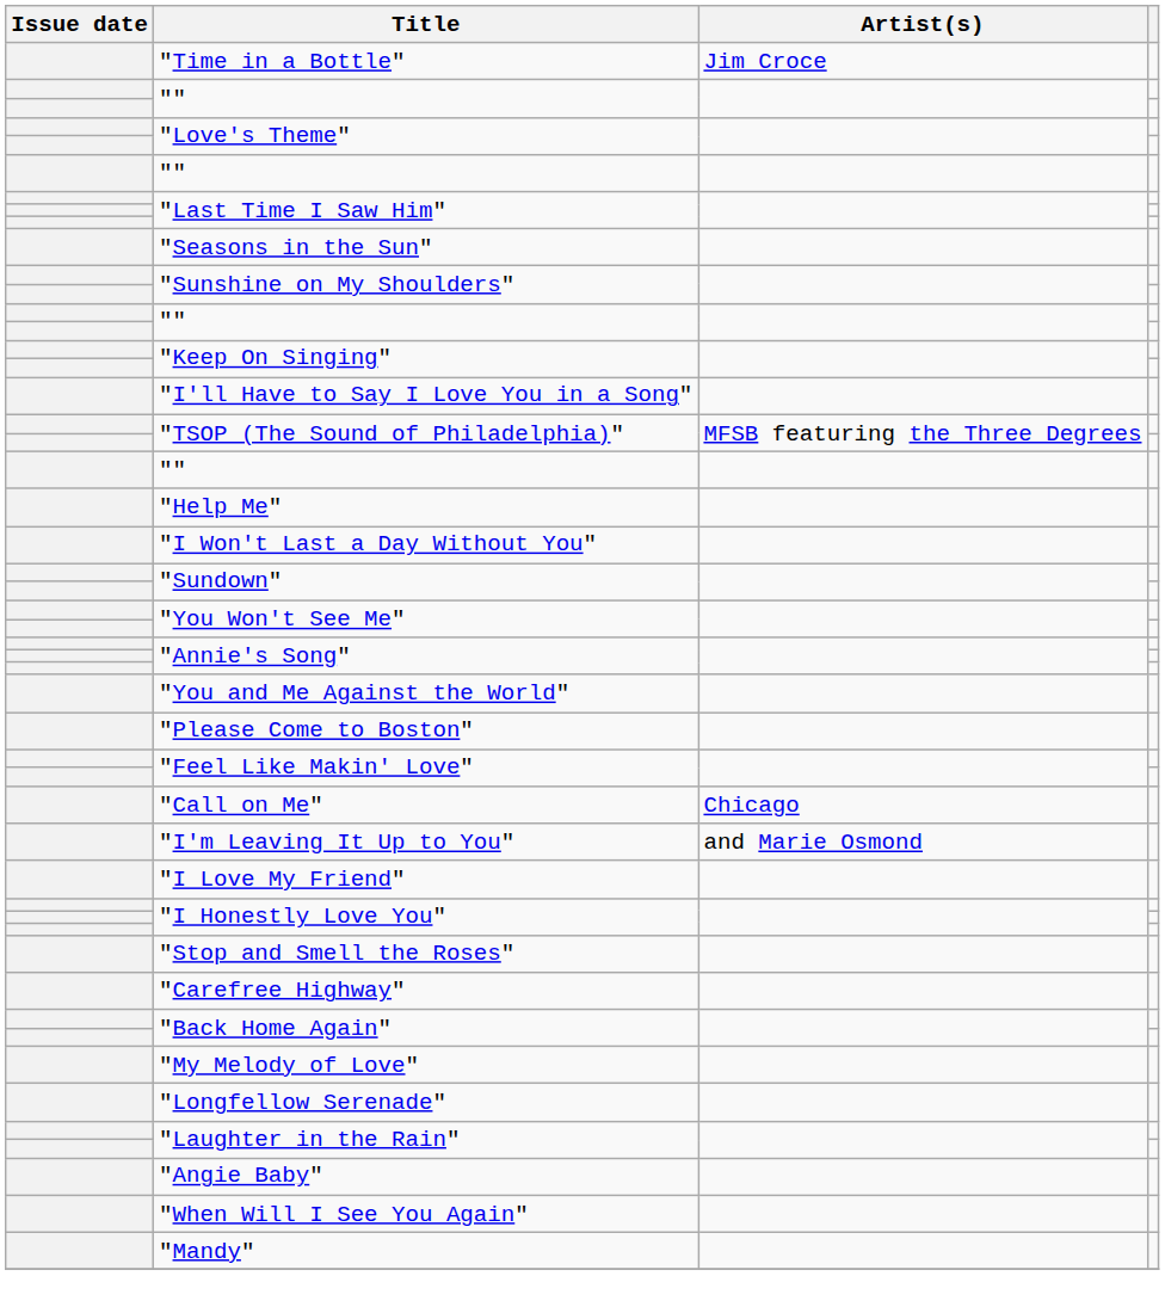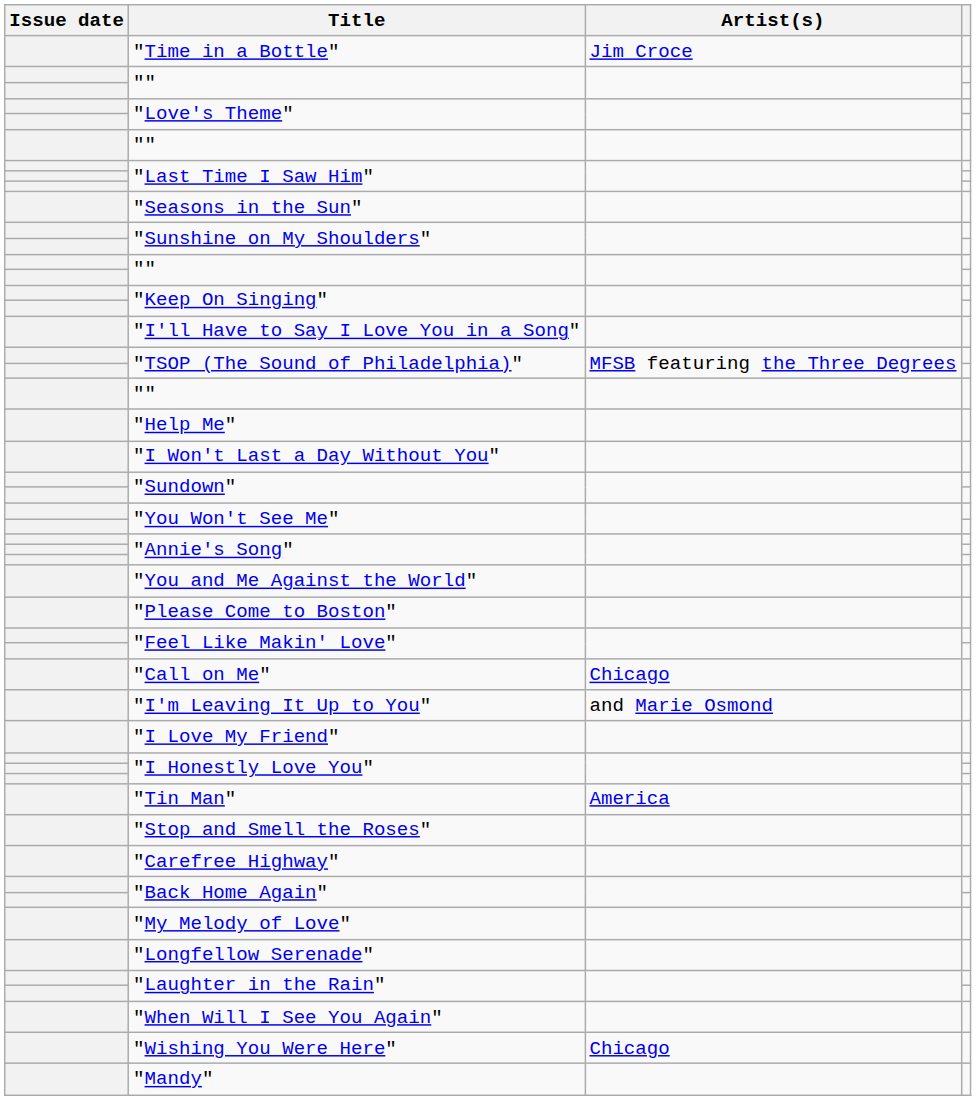 <table class="wikitable sortable plainrowheaders">
 <tr>
 <th scope=col>Issue date</th>
 <th scope=col>Title</th>
 <th scope=col>Artist(s)</th>
 <th scope=col class=unsortable></th>
 </tr>
 <tr>
 <th scope=row></th>
 <td>"<a href='#'>Time in a Bottle</a>"</td>
 <td><a href='#'>Jim Croce</a></td>
 <td align=center></td>
 </tr>
 <tr>
 <th scope=row></th>
 <td rowspan="2">""</td>
 <td rowspan="2"></td>
 <td align=center></td>
 </tr>
 <tr>
 <th scope=row></th>
 <td align=center></td>
 </tr>
 <tr>
 <th scope=row></th>
 <td rowspan="2">"<a href='#'>Love's Theme</a>"</td>
 <td rowspan="2"></td>
 <td align=center></td>
 </tr>
 <tr>
 <th scope=row></th>
 <td align=center></td>
 </tr>
 <tr>
 <th scope=row></th>
 <td>""</td>
 <td></td>
 <td align=center></td>
 </tr>
 <tr>
 <th scope=row></th>
 <td rowspan="3">"<a href='#'>Last Time I Saw Him</a>"</td>
 <td rowspan="3"></td>
 <td align=center></td>
 </tr>
 <tr>
 <th scope=row></th>
 <td align=center></td>
 </tr>
 <tr>
 <th scope=row></th>
 <td align=center></td>
 </tr>
 <tr>
 <th scope=row></th>
 <td>"<a href='#'>Seasons in the Sun</a>"</td>
 <td></td>
 <td align=center></td>
 </tr>
 <tr>
 <th scope=row></th>
 <td rowspan="2">"<a href='#'>Sunshine on My Shoulders</a>"</td>
 <td rowspan="2"></td>
 <td align=center></td>
 </tr>
 <tr>
 <th scope=row></th>
 <td align=center></td>
 </tr>
 <tr>
 <th scope=row></th>
 <td rowspan="2">""</td>
 <td rowspan="2"></td>
 <td align=center></td>
 </tr>
 <tr>
 <th scope=row></th>
 <td align=center></td>
 </tr>
 <tr>
 <th scope=row></th>
 <td rowspan="2">"<a href='#'>Keep On Singing</a>"</td>
 <td rowspan="2"></td>
 <td align=center></td>
 </tr>
 <tr>
 <th scope=row></th>
 <td align=center></td>
 </tr>
 <tr>
 <th scope=row></th>
 <td>"<a href='#'>I'll Have to Say I Love You in a Song</a>"</td>
 <td></td>
 <td align=center></td>
 </tr>
 <tr>
 <th scope=row></th>
 <td rowspan="2">"<a href='#'>TSOP (The Sound of Philadelphia)</a>"</td>
 <td rowspan="2"><a href='#'>MFSB</a> featuring <a href='#'>the Three Degrees</a></td>
 <td align=center></td>
 </tr>
 <tr>
 <th scope=row></th>
 <td align=center></td>
 </tr>
 <tr>
 <th scope=row></th>
 <td rowspan="1">""</td>
 <td rowspan="1"></td>
 <td align=center></td>
 </tr>
 <tr>
 <th scope=row></th>
 <td>"<a href='#'>Help Me</a>"</td>
 <td></td>
 <td align=center></td>
 </tr>
 <tr>
 <th scope=row></th>
 <td>"<a href='#'>I Won't Last a Day Without You</a>"</td>
 <td></td>
 <td align=center></td>
 </tr>
 <tr>
 <th scope=row></th>
 <td rowspan="2">"<a href='#'>Sundown</a>"</td>
 <td rowspan="2"></td>
 <td align=center></td>
 </tr>
 <tr>
 <th scope=row></th>
 <td align=center></td>
 </tr>
 <tr>
 <th scope=row></th>
 <td rowspan="2">"<a href='#'>You Won't See Me</a>"</td>
 <td rowspan="2"></td>
 <td align=center></td>
 </tr>
 <tr>
 <th scope=row></th>
 <td align=center></td>
 </tr>
 <tr>
 <th scope=row></th>
 <td rowspan="3">"<a href='#'>Annie's Song</a>"</td>
 <td rowspan="3"></td>
 <td align=center></td>
 </tr>
 <tr>
 <th scope=row></th>
 <td align=center></td>
 </tr>
 <tr>
 <th scope=row></th>
 <td align=center></td>
 </tr>
 <tr>
 <th scope=row></th>
 <td>"<a href='#'>You and Me Against the World</a>"</td>
 <td></td>
 <td align=center></td>
 </tr>
 <tr>
 <th scope=row></th>
 <td>"<a href='#'>Please Come to Boston</a>"</td>
 <td></td>
 <td align=center></td>
 </tr>
 <tr>
 <th scope=row></th>
 <td rowspan="2">"<a href='#'>Feel Like Makin' Love</a>"</td>
 <td rowspan="2"></td>
 <td align=center></td>
 </tr>
 <tr>
 <th scope=row></th>
 <td align=center></td>
 </tr>
 <tr>
 <th scope=row></th>
 <td>"<a href='#'>Call on Me</a>"</td>
 <td><a href='#'>Chicago</a></td>
 <td align=center></td>
 </tr>
 <tr>
 <th scope=row></th>
 <td rowspan="1">"<a href='#'>I'm Leaving It Up to You</a>"</td>
 <td rowspan="1"> and <a href='#'>Marie Osmond</a></td>
 <td align=center></td>
 </tr>
 <tr>
 <th scope=row></th>
 <td rowspan="1">"<a href='#'>I Love My Friend</a>"</td>
 <td rowspan="1"></td>
 <td align=center></td>
 </tr>
 <tr>
 <th scope=row></th>
 <td rowspan="3">"<a href='#'>I Honestly Love You</a>"</td>
 <td rowspan="3"></td>
 <td align=center></td>
 </tr>
 <tr>
 <th scope=row></th>
 <td align=center></td>
 </tr>
 <tr>
 <th scope=row></th>
 <td align=center></td>
 </tr>
 <tr>
 <th scope=row></th>
+<td rowspan="1">"<a href='#'>Tin Man</a>"</td>
+<td rowspan="1"><a href='#'>America</a></td>
+<td align=center></td>
+</tr>
+<tr>
+<th scope=row></th>
 <td>"<a href='#'>Stop and Smell the Roses</a>"</td>
 <td></td>
 <td align=center></td>
 </tr>
 <tr>
 <th scope=row></th>
 <td>"<a href='#'>Carefree Highway</a>"</td>
 <td></td>
 <td align=center></td>
 </tr>
 <tr>
 <th scope=row></th>
 <td rowspan="2">"<a href='#'>Back Home Again</a>"</td>
 <td rowspan="2"></td>
 <td align=center></td>
 </tr>
 <tr>
 <th scope=row></th>
 <td align=center></td>
 </tr>
 <tr>
 <th scope=row></th>
 <td>"<a href='#'>My Melody of Love</a>"</td>
 <td></td>
 <td align=center></td>
 </tr>
 <tr>
 <th scope=row></th>
 <td>"<a href='#'>Longfellow Serenade</a>"</td>
 <td></td>
 <td align=center></td>
 </tr>
 <tr>
 <th scope=row></th>
 <td rowspan="2">"<a href='#'>Laughter in the Rain</a>"</td>
 <td rowspan="2"></td>
 <td align=center></td>
 </tr>
 <tr>
 <th scope=row></th>
 <td align=center></td>
 </tr>
 <tr>
 <th scope=row></th>
-<td rowspan="1">"<a href='#'>Angie Baby</a>"</td>
+<td rowspan="1">"<a href='#'>When Will I See You Again</a>"</td>
 <td rowspan="1"></td>
 <td align=center></td>
 </tr>
 <tr>
 <th scope=row></th>
-<td rowspan="1">"<a href='#'>When Will I See You Again</a>"</td>
-<td rowspan="1"></td>
+<td>"<a href='#'>Wishing You Were Here</a>"</td>
+<td><a href='#'>Chicago</a></td>
 <td align=center></td>
 </tr>
 <tr>
 <th scope=row></th>
 <td>"<a href='#'>Mandy</a>"</td>
 <td></td>
 <td align=center></td>
 </tr>
 <tr>
 </tr>
 </table>
